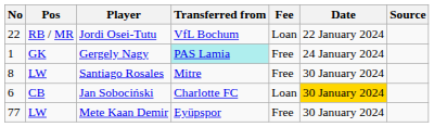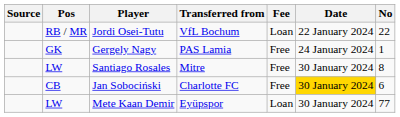 <table class="wikitable">
 <tr>
-<th>No</th>
+<th>Source</th>
 <th>Pos</th>
 <th>Player</th>
 <th>Transferred from</th>
 <th>Fee</th>
 <th>Date</th>
-<th>Source</th>
+<th>No</th>
 </tr>
 <tr>
-<td>22</td>
+<td></td>
 <td><a href='#'>RB</a> / <a href='#'>MR</a></td>
 <td><a href='#'>Jordi Osei-Tutu</a></td>
 <td><a href='#'>VfL Bochum</a></td>
 <td>Loan</td>
 <td>22 January 2024</td>
-<td></td>
+<td>22</td>
 </tr>
 <tr>
-<td>1</td>
+<td></td>
 <td><a href='#'>GK</a></td>
 <td><a href='#'>Gergely Nagy</a></td>
-<td style="background: paleturquoise;"><a href='#'>PAS Lamia</a></td>
+<td><a href='#'>PAS Lamia</a></td>
 <td>Free</td>
 <td>24 January 2024</td>
-<td></td>
+<td>1</td>
 </tr>
 <tr>
-<td>8</td>
+<td></td>
 <td><a href='#'>LW</a></td>
 <td><a href='#'>Santiago Rosales</a></td>
 <td><a href='#'>Mitre</a></td>
 <td>Free</td>
 <td>30 January 2024</td>
-<td></td>
+<td>8</td>
 </tr>
 <tr>
-<td>6</td>
+<td></td>
 <td><a href='#'>CB</a></td>
 <td><a href='#'>Jan Sobociński</a></td>
 <td><a href='#'>Charlotte FC</a></td>
-<td>Loan</td>
+<td>Free</td>
 <td style="background: gold;">30 January 2024</td>
-<td></td>
+<td>6</td>
 </tr>
 <tr>
-<td>77</td>
+<td></td>
 <td><a href='#'>LW</a></td>
 <td><a href='#'>Mete Kaan Demir</a></td>
 <td><a href='#'>Eyüpspor</a></td>
-<td>Free</td>
+<td>Loan</td>
 <td>30 January 2024</td>
-<td></td>
+<td>77</td>
 </tr>
 </table>
